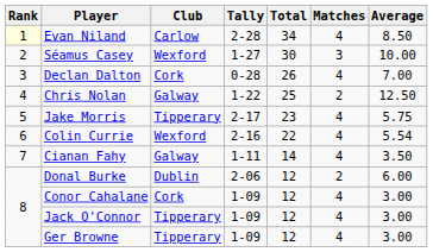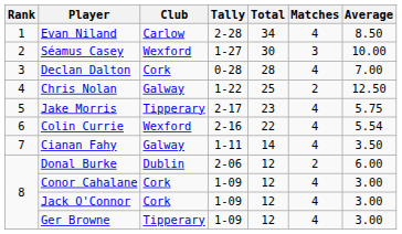 <table class="wikitable">
 <tr>
 <th>Rank</th>
 <th>Player</th>
 <th>Club</th>
 <th>Tally</th>
 <th>Total</th>
 <th>Matches</th>
 <th>Average</th>
 </tr>
 <tr>
-<td rowspan=1 align=center style="background: lightyellow;">1</td>
+<td rowspan=1 align=center>1</td>
 <td><a href='#'>Evan Niland</a></td>
 <td><a href='#'>Carlow</a></td>
 <td align=center>2-28</td>
 <td align=center>34</td>
 <td align=center>4</td>
 <td align=center>8.50</td>
 </tr>
 <tr>
 <td rowspan=1 align=center>2</td>
 <td><a href='#'>Séamus Casey</a></td>
 <td><a href='#'>Wexford</a></td>
 <td align=center>1-27</td>
 <td align=center>30</td>
 <td align=center>3</td>
 <td align=center>10.00</td>
 </tr>
 <tr>
 <td rowspan=1 align=center>3</td>
 <td><a href='#'>Declan Dalton</a></td>
 <td><a href='#'>Cork</a></td>
 <td align=center>0-28</td>
-<td align=center>26</td>
+<td align=center>28</td>
 <td align=center>4</td>
 <td align=center>7.00</td>
 </tr>
 <tr>
 <td rowspan=1 align=center>4</td>
 <td><a href='#'>Chris Nolan</a></td>
 <td><a href='#'>Galway</a></td>
 <td align=center>1-22</td>
 <td align=center>25</td>
 <td align=center>2</td>
 <td align=center>12.50</td>
 </tr>
 <tr>
 <td rowspan=1 align=center>5</td>
 <td><a href='#'>Jake Morris</a></td>
 <td><a href='#'>Tipperary</a></td>
 <td align=center>2-17</td>
 <td align=center>23</td>
 <td align=center>4</td>
 <td align=center>5.75</td>
 </tr>
 <tr>
 <td rowspan=1 align=center>6</td>
 <td><a href='#'>Colin Currie</a></td>
 <td><a href='#'>Wexford</a></td>
 <td align=center>2-16</td>
 <td align=center>22</td>
 <td align=center>4</td>
 <td align=center>5.54</td>
 </tr>
 <tr>
 <td rowspan=1 align=center>7</td>
 <td><a href='#'>Cianan Fahy</a></td>
 <td><a href='#'>Galway</a></td>
 <td align=center>1-11</td>
 <td align=center>14</td>
 <td align=center>4</td>
 <td align=center>3.50</td>
 </tr>
 <tr>
 <td rowspan=4 align=center>8</td>
 <td><a href='#'>Donal Burke</a></td>
 <td><a href='#'>Dublin</a></td>
 <td align=center>2-06</td>
 <td align=center>12</td>
 <td align=center>2</td>
 <td align=center>6.00</td>
 </tr>
 <tr>
 <td><a href='#'>Conor Cahalane</a></td>
 <td><a href='#'>Cork</a></td>
 <td align=center>1-09</td>
 <td align=center>12</td>
 <td align=center>4</td>
 <td align=center>3.00</td>
 </tr>
 <tr>
 <td><a href='#'>Jack O'Connor</a></td>
-<td><a href='#'>Tipperary</a></td>
+<td><a href='#'>Cork</a></td>
 <td align=center>1-09</td>
 <td align=center>12</td>
 <td align=center>4</td>
 <td align=center>3.00</td>
 </tr>
 <tr>
 <td><a href='#'>Ger Browne</a></td>
 <td><a href='#'>Tipperary</a></td>
 <td align=center>1-09</td>
 <td align=center>12</td>
 <td align=center>4</td>
 <td align=center>3.00</td>
 </tr>
 </table>
